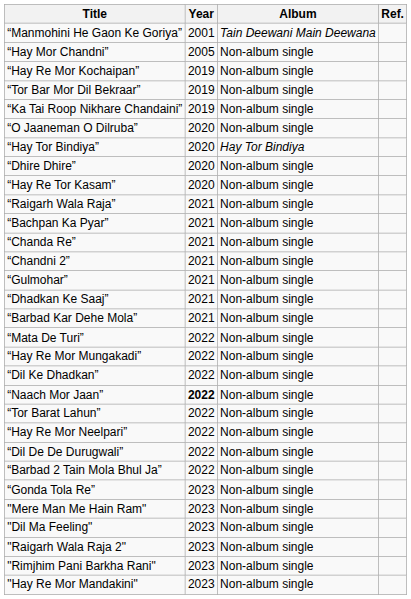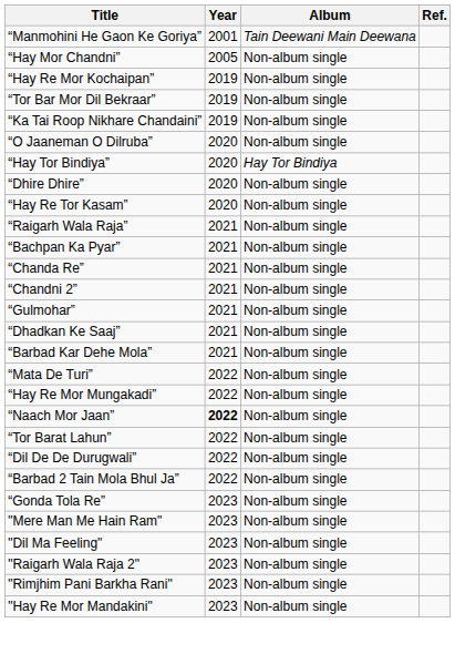 <table class="wikitable">
 <tr>
 <th>Title</th>
 <th>Year</th>
 <th>Album</th>
 <th>Ref.</th>
 </tr>
 <tr>
 <td>“Manmohini He Gaon Ke Goriya”</td>
 <td>2001</td>
 <td><em>Tain Deewani Main Deewana</em></td>
 <td></td>
 </tr>
 <tr>
 <td>“Hay Mor Chandni”</td>
 <td>2005</td>
 <td>Non-album single</td>
 <td></td>
 </tr>
 <tr>
 <td>“Hay Re Mor Kochaipan”</td>
 <td>2019</td>
 <td>Non-album single</td>
 <td></td>
 </tr>
 <tr>
 <td>“Tor Bar Mor Dil Bekraar”</td>
 <td>2019</td>
 <td>Non-album single</td>
 <td></td>
 </tr>
 <tr>
 <td>“Ka Tai Roop Nikhare Chandaini”</td>
 <td>2019</td>
 <td>Non-album single</td>
 <td></td>
 </tr>
 <tr>
 <td>“O Jaaneman O Dilruba”</td>
 <td>2020</td>
 <td>Non-album single</td>
 <td></td>
 </tr>
 <tr>
 <td>“Hay Tor Bindiya”</td>
 <td>2020</td>
 <td><em>Hay Tor Bindiya</em></td>
 <td></td>
 </tr>
 <tr>
 <td>“Dhire Dhire”</td>
 <td>2020</td>
 <td>Non-album single</td>
 <td></td>
 </tr>
 <tr>
 <td>“Hay Re Tor Kasam”</td>
 <td>2020</td>
 <td>Non-album single</td>
 <td></td>
 </tr>
 <tr>
 <td>“Raigarh Wala Raja”</td>
 <td>2021</td>
 <td>Non-album single</td>
 <td></td>
 </tr>
 <tr>
 <td>“Bachpan Ka Pyar”</td>
 <td>2021</td>
 <td>Non-album single</td>
 <td></td>
 </tr>
 <tr>
 <td>“Chanda Re”</td>
 <td>2021</td>
 <td>Non-album single</td>
 <td></td>
 </tr>
 <tr>
 <td>“Chandni 2”</td>
 <td>2021</td>
 <td>Non-album single</td>
 <td></td>
 </tr>
 <tr>
 <td>“Gulmohar”</td>
 <td>2021</td>
 <td>Non-album single</td>
 <td></td>
 </tr>
 <tr>
 <td>“Dhadkan Ke Saaj”</td>
 <td>2021</td>
 <td>Non-album single</td>
 <td></td>
 </tr>
 <tr>
 <td>“Barbad Kar Dehe Mola”</td>
 <td>2021</td>
 <td>Non-album single</td>
 <td></td>
 </tr>
 <tr>
 <td>“Mata De Turi”</td>
 <td>2022</td>
 <td>Non-album single</td>
 <td></td>
 </tr>
 <tr>
 <td>“Hay Re Mor Mungakadi”</td>
 <td>2022</td>
 <td>Non-album single</td>
 <td></td>
 </tr>
 <tr>
-<td>“Dil Ke Dhadkan”</td>
-<td>2022</td>
-<td>Non-album single</td>
-<td></td>
-</tr>
-<tr>
 <td>“Naach Mor Jaan”</td>
 <td><strong>2022</strong></td>
 <td>Non-album single</td>
 <td></td>
 </tr>
 <tr>
 <td>“Tor Barat Lahun”</td>
-<td>2022</td>
-<td>Non-album single</td>
-<td></td>
-</tr>
-<tr>
-<td>“Hay Re Mor Neelpari”</td>
 <td>2022</td>
 <td>Non-album single</td>
 <td></td>
 </tr>
 <tr>
 <td>“Dil De De Durugwali”</td>
 <td>2022</td>
 <td>Non-album single</td>
 <td></td>
 </tr>
 <tr>
 <td>“Barbad 2 Tain Mola Bhul Ja”</td>
 <td>2022</td>
 <td>Non-album single</td>
 <td></td>
 </tr>
 <tr>
 <td>“Gonda Tola Re”</td>
 <td>2023</td>
 <td>Non-album single</td>
 <td></td>
 </tr>
 <tr>
 <td>"Mere Man Me Hain Ram"</td>
 <td>2023</td>
 <td>Non-album single</td>
 <td></td>
 </tr>
 <tr>
 <td>"Dil Ma Feeling"</td>
 <td>2023</td>
 <td>Non-album single</td>
 <td></td>
 </tr>
 <tr>
 <td>"Raigarh Wala Raja 2"</td>
 <td>2023</td>
 <td>Non-album single</td>
 <td></td>
 </tr>
 <tr>
 <td>"Rimjhim Pani Barkha Rani"</td>
 <td>2023</td>
 <td>Non-album single</td>
 <td></td>
 </tr>
 <tr>
 <td>"Hay Re Mor Mandakini"</td>
 <td>2023</td>
 <td>Non-album single</td>
 <td></td>
 </tr>
 </table>
